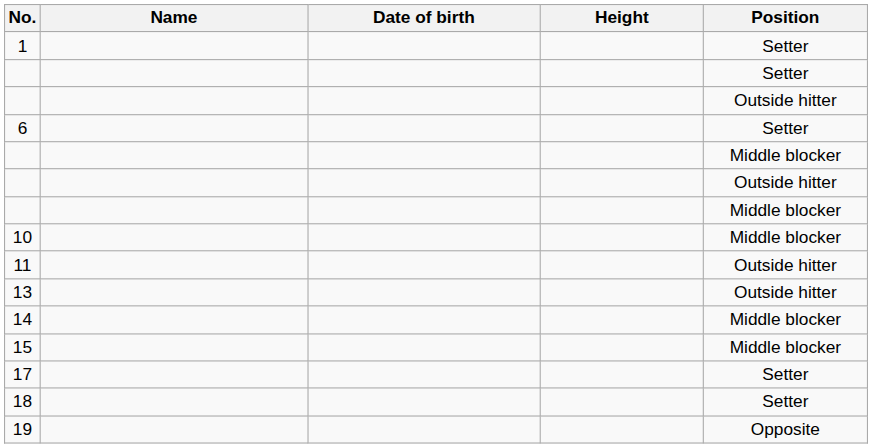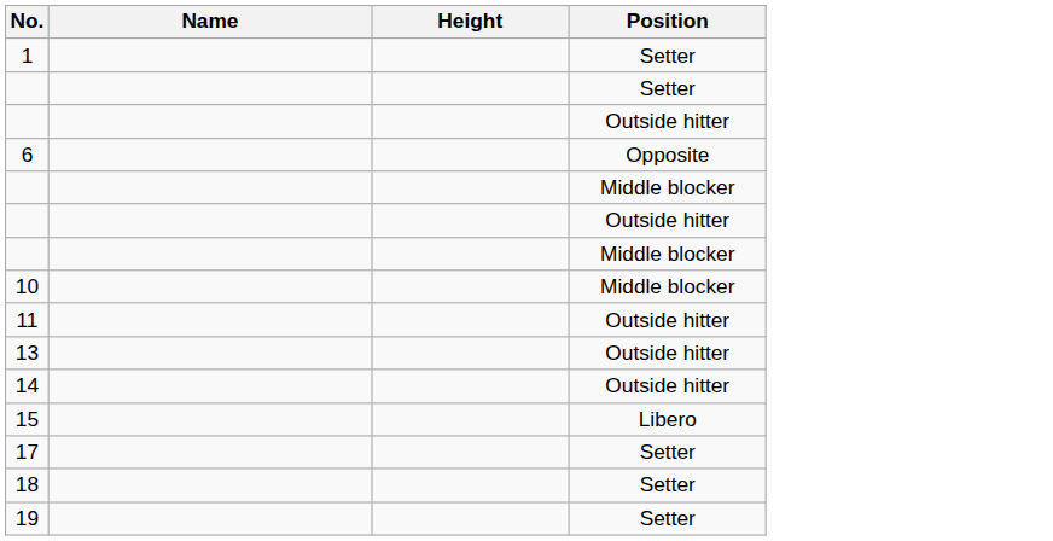 <table class="wikitable sortable" style="font-size:100%; text-align:center;">
 <tr>
 <th>No.</th>
 <th style="width:15em">Name</th>
-<th style="width:13em">Date of birth</th>
 <th style="width:9em">Height</th>
 <th style="width:9em">Position</th>
 </tr>
 <tr>
 <td>1</td>
 <td align=left> </td>
 <td></td>
+<td>Setter</td>
+</tr>
+<tr>
+<td></td>
+<td align=left> </td>
 <td></td>
 <td>Setter</td>
 </tr>
 <tr>
 <td></td>
 <td align=left> </td>
 <td></td>
-<td></td>
-<td>Setter</td>
-</tr>
-<tr>
-<td></td>
-<td align=left> </td>
-<td></td>
-<td></td>
 <td>Outside hitter</td>
 </tr>
 <tr>
 <td>6</td>
 <td align=left> </td>
 <td></td>
-<td></td>
-<td>Setter</td>
+<td>Opposite</td>
 </tr>
 <tr>
 <td></td>
 <td align=left> </td>
-<td></td>
 <td></td>
 <td>Middle blocker</td>
 </tr>
 <tr>
 <td></td>
 <td align=left> </td>
 <td></td>
-<td></td>
 <td>Outside hitter</td>
 </tr>
 <tr>
 <td></td>
 <td align=left> </td>
-<td></td>
 <td></td>
 <td>Middle blocker</td>
 </tr>
 <tr>
 <td>10</td>
 <td align=left> </td>
 <td></td>
-<td></td>
 <td>Middle blocker</td>
 </tr>
 <tr>
 <td>11</td>
 <td align=left> </td>
-<td></td>
 <td></td>
 <td>Outside hitter</td>
 </tr>
 <tr>
 <td>13</td>
 <td align=left> </td>
 <td></td>
-<td></td>
 <td>Outside hitter</td>
 </tr>
 <tr>
 <td>14</td>
 <td align=left> </td>
 <td></td>
-<td></td>
-<td>Middle blocker</td>
+<td>Outside hitter</td>
 </tr>
 <tr>
 <td>15</td>
 <td align=left> </td>
 <td></td>
-<td></td>
-<td>Middle blocker</td>
+<td>Libero</td>
 </tr>
 <tr>
 <td>17</td>
 <td align=left> </td>
-<td></td>
 <td></td>
 <td>Setter</td>
 </tr>
 <tr>
 <td>18</td>
 <td align=left> </td>
 <td></td>
-<td></td>
 <td>Setter</td>
 </tr>
 <tr>
 <td>19</td>
 <td align=left> </td>
 <td></td>
-<td></td>
-<td>Opposite</td>
+<td>Setter</td>
 </tr>
 </table>
